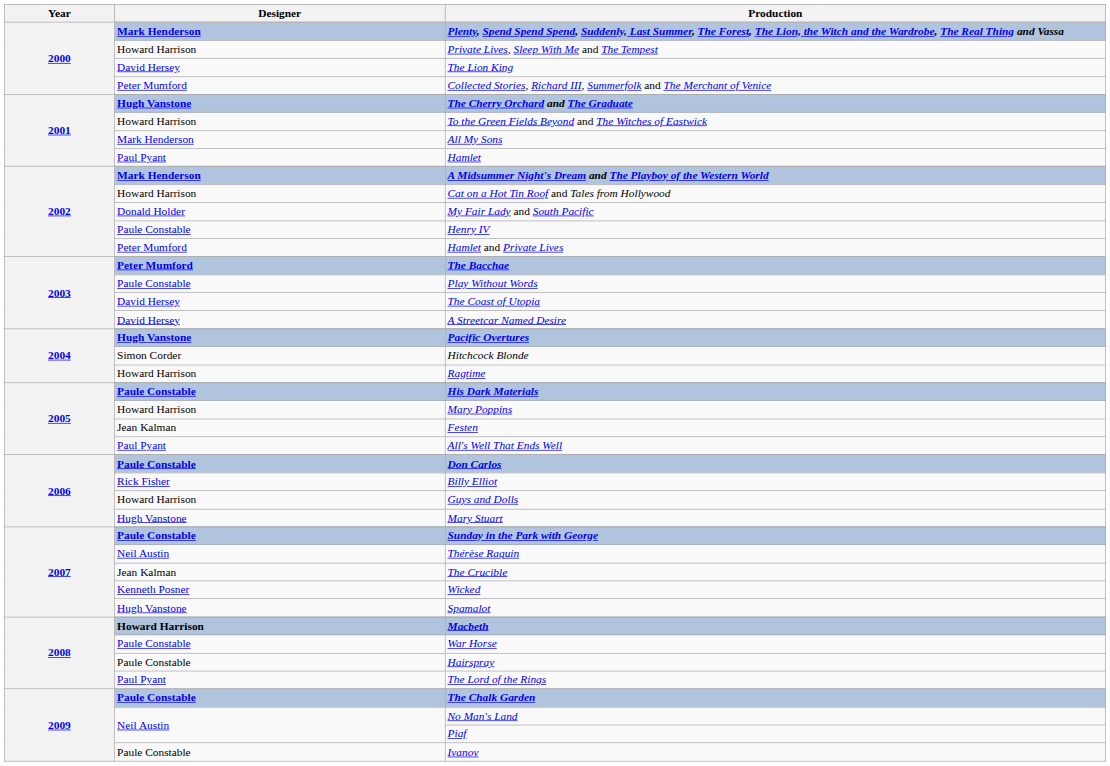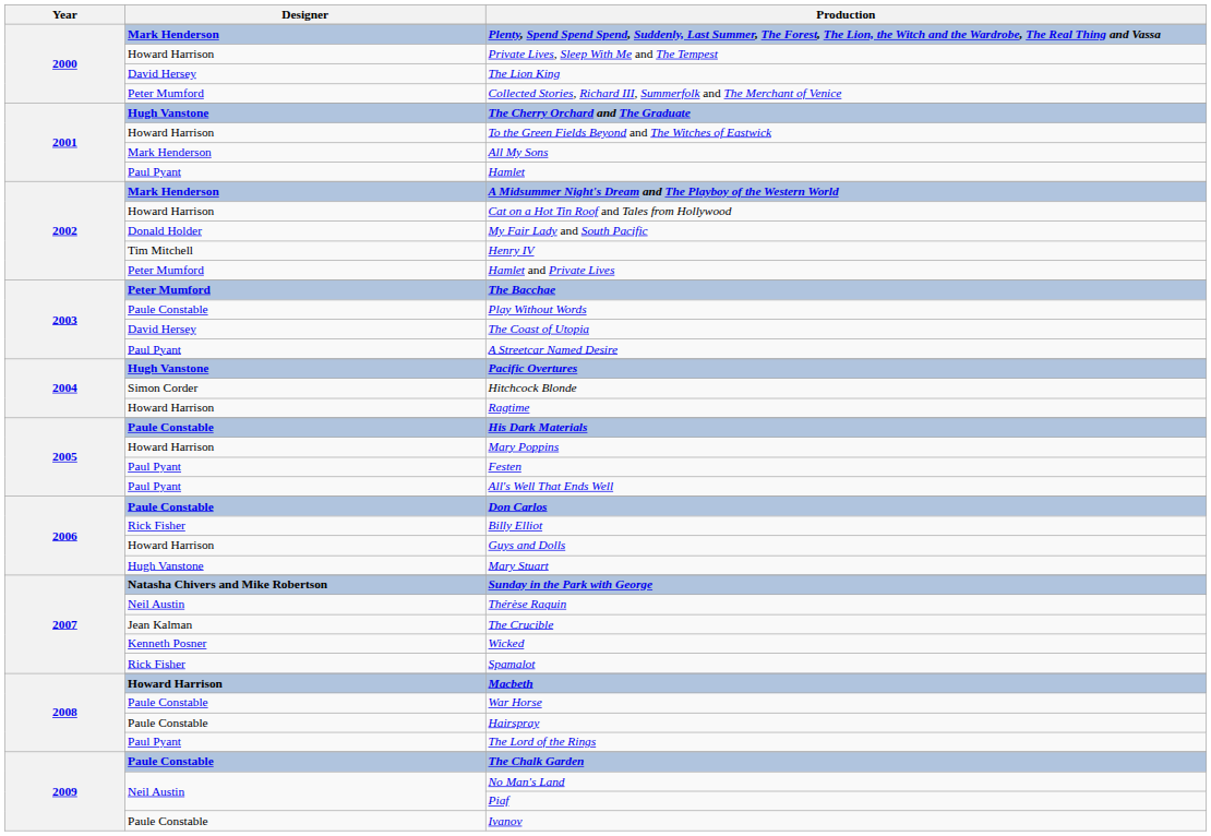 <table class="wikitable" style="width:98%;">
 <tr style="background:#bebebe;">
 <th style="width:10%;">Year</th>
 <th style="width:30%;">Designer</th>
 <th style="width:60%;">Production</th>
 </tr>
 <tr>
 <th rowspan="5" align="center"><a href='#'>2000</a></th>
 </tr>
 <tr style="background:#B0C4DE">
 <td><strong><a href='#'>Mark Henderson</a></strong></td>
 <td><strong><em><a href='#'>Plenty</a><em>, </em><a href='#'>Spend Spend Spend</a><em>, </em><a href='#'>Suddenly, Last Summer</a><em>, </em><a href='#'>The Forest</a><em>, </em><a href='#'>The Lion, the Witch and the Wardrobe</a><em>, </em><a href='#'>The Real Thing</a><em> and </em>Vassa</em></strong></td>
 </tr>
 <tr>
 <td>Howard Harrison</td>
 <td><em><a href='#'>Private Lives</a></em>, <em><a href='#'>Sleep With Me</a></em> and <em><a href='#'>The Tempest</a></em></td>
 </tr>
 <tr>
 <td><a href='#'>David Hersey</a></td>
 <td><em><a href='#'>The Lion King</a></em></td>
 </tr>
 <tr>
 <td><a href='#'>Peter Mumford</a></td>
 <td><em><a href='#'>Collected Stories</a></em>, <em><a href='#'>Richard III</a></em>, <em><a href='#'>Summerfolk</a></em> and <em><a href='#'>The Merchant of Venice</a></em></td>
 </tr>
 <tr>
 <th rowspan="5" align="center"><a href='#'>2001</a></th>
 </tr>
 <tr style="background:#B0C4DE">
 <td><strong><a href='#'>Hugh Vanstone</a></strong></td>
 <td><strong><em><a href='#'>The Cherry Orchard</a><em> and </em><a href='#'>The Graduate</a></em></strong></td>
 </tr>
 <tr>
 <td>Howard Harrison</td>
 <td><em><a href='#'>To the Green Fields Beyond</a></em> and <em><a href='#'>The Witches of Eastwick</a></em></td>
 </tr>
 <tr>
 <td><a href='#'>Mark Henderson</a></td>
 <td><em><a href='#'>All My Sons</a></em></td>
 </tr>
 <tr>
 <td><a href='#'>Paul Pyant</a></td>
 <td><em><a href='#'>Hamlet</a></em></td>
 </tr>
 <tr>
 <th rowspan="6" align="center"><a href='#'>2002</a></th>
 </tr>
 <tr style="background:#B0C4DE">
 <td><strong><a href='#'>Mark Henderson</a></strong></td>
 <td><strong><em><a href='#'>A Midsummer Night's Dream</a><em> and </em><a href='#'>The Playboy of the Western World</a></em></strong></td>
 </tr>
 <tr>
 <td>Howard Harrison</td>
 <td><em><a href='#'>Cat on a Hot Tin Roof</a></em> and <em>Tales from Hollywood</em></td>
 </tr>
 <tr>
 <td><a href='#'>Donald Holder</a></td>
 <td><em><a href='#'>My Fair Lady</a></em> and <em><a href='#'>South Pacific</a></em></td>
 </tr>
 <tr>
-<td><a href='#'>Paule Constable</a></td>
+<td>Tim Mitchell</td>
 <td><em><a href='#'>Henry IV</a></em></td>
 </tr>
 <tr>
 <td><a href='#'>Peter Mumford</a></td>
 <td><em><a href='#'>Hamlet</a></em> and <em><a href='#'>Private Lives</a></em></td>
 </tr>
 <tr>
 <th rowspan="5" align="center"><a href='#'>2003</a></th>
 </tr>
 <tr style="background:#B0C4DE">
 <td><strong><a href='#'>Peter Mumford</a></strong></td>
 <td><strong><em><a href='#'>The Bacchae</a></em></strong></td>
 </tr>
 <tr>
 <td><a href='#'>Paule Constable</a></td>
 <td><em><a href='#'>Play Without Words</a></em></td>
 </tr>
 <tr>
 <td><a href='#'>David Hersey</a></td>
 <td><em><a href='#'>The Coast of Utopia</a></em></td>
 </tr>
 <tr>
-<td><a href='#'>David Hersey</a></td>
+<td><a href='#'>Paul Pyant</a></td>
 <td><em><a href='#'>A Streetcar Named Desire</a></em></td>
 </tr>
 <tr>
 <th rowspan="4" align="center"><a href='#'>2004</a></th>
 </tr>
 <tr style="background:#B0C4DE">
 <td><strong><a href='#'>Hugh Vanstone</a></strong></td>
 <td><strong><em><a href='#'>Pacific Overtures</a></em></strong></td>
 </tr>
 <tr>
 <td>Simon Corder</td>
 <td><em>Hitchcock Blonde</em></td>
 </tr>
 <tr>
 <td>Howard Harrison</td>
 <td><em><a href='#'>Ragtime</a></em></td>
 </tr>
 <tr>
 <th rowspan="5" align="center"><a href='#'>2005</a></th>
 </tr>
 <tr style="background:#B0C4DE">
 <td><strong><a href='#'>Paule Constable</a></strong></td>
 <td><strong><em><a href='#'>His Dark Materials</a></em></strong></td>
 </tr>
 <tr>
 <td>Howard Harrison</td>
 <td><em><a href='#'>Mary Poppins</a></em></td>
 </tr>
 <tr>
-<td>Jean Kalman</td>
+<td><a href='#'>Paul Pyant</a></td>
 <td><em><a href='#'>Festen</a></em></td>
 </tr>
 <tr>
 <td><a href='#'>Paul Pyant</a></td>
 <td><em><a href='#'>All's Well That Ends Well</a></em></td>
 </tr>
 <tr>
 <th rowspan="5" align="center"><a href='#'>2006</a></th>
 </tr>
 <tr style="background:#B0C4DE">
 <td><strong><a href='#'>Paule Constable</a></strong></td>
 <td><strong><em><a href='#'>Don Carlos</a></em></strong></td>
 </tr>
 <tr>
 <td><a href='#'>Rick Fisher</a></td>
 <td><em><a href='#'>Billy Elliot</a></em></td>
 </tr>
 <tr>
 <td>Howard Harrison</td>
 <td><em><a href='#'>Guys and Dolls</a></em></td>
 </tr>
 <tr>
 <td><a href='#'>Hugh Vanstone</a></td>
 <td><em><a href='#'>Mary Stuart</a></em></td>
 </tr>
 <tr>
 <th rowspan="6" align="center"><a href='#'>2007</a></th>
 </tr>
 <tr style="background:#B0C4DE">
-<td><strong><a href='#'>Paule Constable</a></strong></td>
+<td><strong>Natasha Chivers and Mike Robertson</strong></td>
 <td><strong><em><a href='#'>Sunday in the Park with George</a></em></strong></td>
 </tr>
 <tr>
 <td><a href='#'>Neil Austin</a></td>
 <td><em><a href='#'>Thérèse Raquin</a></em></td>
 </tr>
 <tr>
 <td>Jean Kalman</td>
 <td><em><a href='#'>The Crucible</a></em></td>
 </tr>
 <tr>
 <td><a href='#'>Kenneth Posner</a></td>
 <td><em><a href='#'>Wicked</a></em></td>
 </tr>
 <tr>
-<td><a href='#'>Hugh Vanstone</a></td>
+<td><a href='#'>Rick Fisher</a></td>
 <td><em><a href='#'>Spamalot</a></em></td>
 </tr>
 <tr>
 <th rowspan="5" align="center"><a href='#'>2008</a></th>
 </tr>
 <tr style="background:#B0C4DE">
 <td><strong>Howard Harrison</strong></td>
 <td><strong><em><a href='#'>Macbeth</a></em></strong></td>
 </tr>
 <tr>
 <td><a href='#'>Paule Constable</a></td>
 <td><em><a href='#'>War Horse</a></em></td>
 </tr>
 <tr>
 <td>Paule Constable</td>
 <td><em><a href='#'>Hairspray</a></em></td>
 </tr>
 <tr>
 <td><a href='#'>Paul Pyant</a></td>
 <td><em><a href='#'>The Lord of the Rings</a></em></td>
 </tr>
 <tr>
 <th rowspan="5" align="center"><a href='#'>2009</a></th>
 </tr>
 <tr style="background:#B0C4DE">
 <td><strong><a href='#'>Paule Constable</a></strong></td>
 <td><strong><em><a href='#'>The Chalk Garden</a></em></strong></td>
 </tr>
 <tr>
 <td rowspan="2"><a href='#'>Neil Austin</a></td>
 <td><em><a href='#'>No Man's Land</a></em></td>
 </tr>
 <tr>
 <td><em><a href='#'>Piaf</a></em></td>
 </tr>
 <tr>
 <td>Paule Constable</td>
 <td><em><a href='#'>Ivanov</a></em></td>
 </tr>
 </table>
